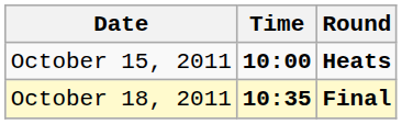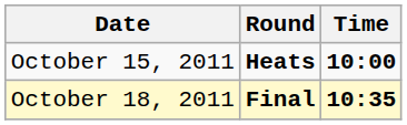 <table class="wikitable">
 <tr>
 <th>Date</th>
+<th>Round</th>
 <th>Time</th>
-<th>Round</th>
 </tr>
 <tr>
 <td>October 15, 2011</td>
+<td><strong>Heats</strong></td>
 <td><strong>10:00</strong></td>
-<td><strong>Heats</strong></td>
 </tr>
 <tr style=background:lemonchiffon>
 <td>October 18, 2011</td>
+<td><strong>Final</strong></td>
 <td><strong>10:35</strong></td>
-<td><strong>Final</strong></td>
 </tr>
 </table>
